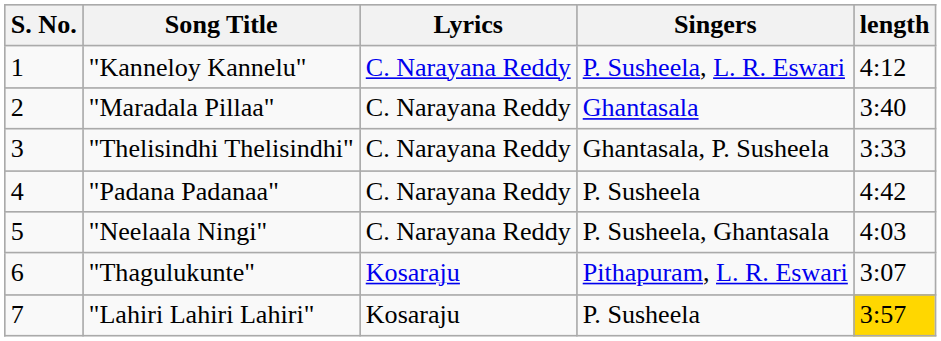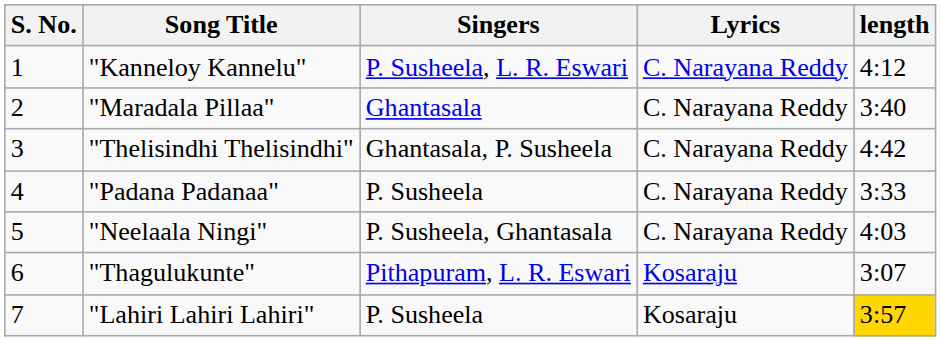 <table class="wikitable">
 <tr>
 <th>S. No.</th>
 <th>Song Title</th>
+<th>Singers</th>
 <th>Lyrics</th>
-<th>Singers</th>
 <th>length</th>
 </tr>
 <tr>
 <td>1</td>
 <td>"Kanneloy Kannelu"</td>
+<td><a href='#'>P. Susheela</a>, <a href='#'>L. R. Eswari</a></td>
 <td><a href='#'>C. Narayana Reddy</a></td>
-<td><a href='#'>P. Susheela</a>, <a href='#'>L. R. Eswari</a></td>
 <td>4:12</td>
 </tr>
 <tr>
 <td>2</td>
 <td>"Maradala Pillaa"</td>
+<td><a href='#'>Ghantasala</a></td>
 <td>C. Narayana Reddy</td>
-<td><a href='#'>Ghantasala</a></td>
 <td>3:40</td>
 </tr>
 <tr>
 <td>3</td>
 <td>"Thelisindhi Thelisindhi"</td>
+<td>Ghantasala, P. Susheela</td>
 <td>C. Narayana Reddy</td>
-<td>Ghantasala, P. Susheela</td>
-<td>3:33</td>
+<td>4:42</td>
 </tr>
 <tr>
 <td>4</td>
 <td>"Padana Padanaa"</td>
+<td>P. Susheela</td>
 <td>C. Narayana Reddy</td>
-<td>P. Susheela</td>
-<td>4:42</td>
+<td>3:33</td>
 </tr>
 <tr>
 <td>5</td>
 <td>"Neelaala Ningi"</td>
+<td>P. Susheela, Ghantasala</td>
 <td>C. Narayana Reddy</td>
-<td>P. Susheela, Ghantasala</td>
 <td>4:03</td>
 </tr>
 <tr>
 <td>6</td>
 <td>"Thagulukunte"</td>
+<td><a href='#'>Pithapuram</a>, <a href='#'>L. R. Eswari</a></td>
 <td><a href='#'>Kosaraju</a></td>
-<td><a href='#'>Pithapuram</a>, <a href='#'>L. R. Eswari</a></td>
 <td>3:07</td>
 </tr>
 <tr>
 <td>7</td>
 <td>"Lahiri Lahiri Lahiri"</td>
+<td>P. Susheela</td>
 <td>Kosaraju</td>
-<td>P. Susheela</td>
 <td style="background: gold;">3:57</td>
 </tr>
 </table>
